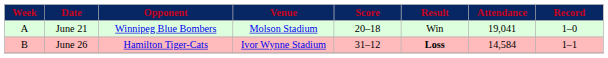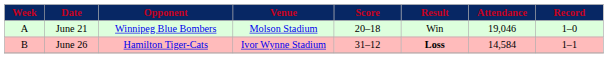 <table class="wikitable sortable sortable" style="font-size: 100%; text-align: center;">
 <tr>
 <th style="background:#072764;color:#c6011f;" width="6%">Week</th>
 <th style="background:#072764;color:#c6011f;" width="8%">Date</th>
 <th style="background:#072764;color:#c6011f;" width="20%">Opponent</th>
 <th style="background:#072764;color:#c6011f;" width="15%">Venue</th>
 <th style="background:#072764;color:#c6011f;" width="10%">Score</th>
 <th style="background:#072764;color:#c6011f;" width="10%">Result</th>
 <th style="background:#072764;color:#c6011f;" width="10%">Attendance</th>
 <th style="background:#072764;color:#c6011f;" width="10%">Record</th>
 </tr>
 <tr bgcolor="#ddffdd">
 <td>A</td>
 <td>June 21</td>
 <td><a href='#'>Winnipeg Blue Bombers</a></td>
 <td><a href='#'>Molson Stadium</a></td>
 <td>20–18</td>
 <td>Win</td>
-<td>19,041</td>
+<td>19,046</td>
 <td>1–0</td>
 </tr>
 <tr bgcolor="#ffbbbb">
 <td>B</td>
 <td>June 26</td>
 <td><a href='#'>Hamilton Tiger-Cats</a></td>
 <td><a href='#'>Ivor Wynne Stadium</a></td>
 <td>31–12</td>
 <td><strong>Loss</strong></td>
 <td>14,584</td>
 <td>1–1</td>
 </tr>
 <tr>
 </tr>
 </table>
